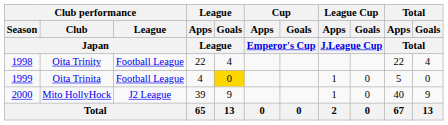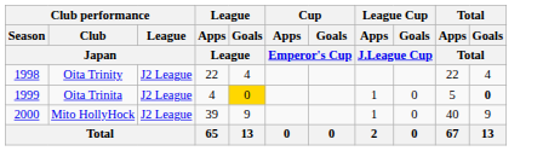 <table class="wikitable" style="text-align:center;">
 <tr>
 <th colspan=3>Club performance</th>
 <th colspan=2>League</th>
 <th colspan=2>Cup</th>
 <th colspan=2>League Cup</th>
 <th colspan=2>Total</th>
 </tr>
 <tr>
 <th>Season</th>
 <th>Club</th>
 <th>League</th>
 <th>Apps</th>
 <th>Goals</th>
 <th>Apps</th>
 <th>Goals</th>
 <th>Apps</th>
 <th>Goals</th>
 <th>Apps</th>
 <th>Goals</th>
 </tr>
 <tr>
 <th colspan=3>Japan</th>
 <th colspan=2>League</th>
 <th colspan=2><a href='#'>Emperor's Cup</a></th>
 <th colspan=2><a href='#'>J.League Cup</a></th>
 <th colspan=2>Total</th>
 </tr>
 <tr>
 <td><a href='#'>1998</a></td>
 <td><a href='#'>Oita Trinity</a></td>
-<td><a href='#'>Football League</a></td>
+<td><a href='#'>J2 League</a></td>
 <td>22</td>
 <td>4</td>
 <td></td>
 <td></td>
 <td></td>
 <td></td>
 <td>22</td>
 <td>4</td>
 </tr>
 <tr>
 <td><a href='#'>1999</a></td>
 <td><a href='#'>Oita Trinita</a></td>
-<td><a href='#'>Football League</a></td>
+<td><a href='#'>J2 League</a></td>
 <td>4</td>
 <td style="background: gold;">0</td>
 <td></td>
 <td></td>
 <td>1</td>
 <td>0</td>
 <td>5</td>
-<td>0</td>
+<td><strong>0</strong></td>
 </tr>
 <tr>
 <td><a href='#'>2000</a></td>
 <td><a href='#'>Mito HollyHock</a></td>
 <td><a href='#'>J2 League</a></td>
 <td>39</td>
 <td>9</td>
 <td></td>
 <td></td>
 <td>1</td>
 <td>0</td>
 <td>40</td>
 <td>9</td>
 </tr>
 <tr>
 <th colspan=3>Total</th>
 <th>65</th>
 <th>13</th>
 <th>0</th>
 <th>0</th>
 <th>2</th>
 <th>0</th>
 <th>67</th>
 <th>13</th>
 </tr>
 </table>
